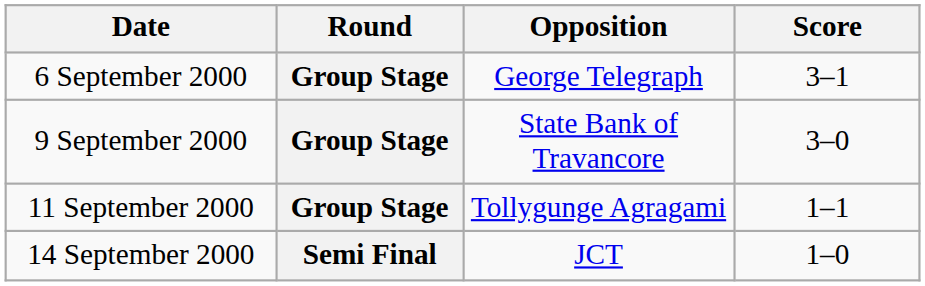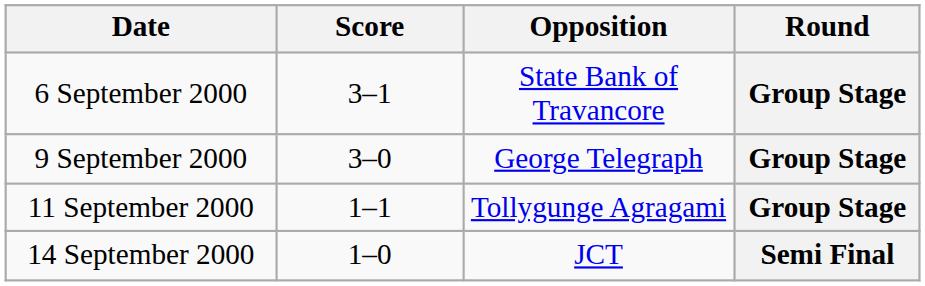 <table class="wikitable plainrowheaders" style="text-align:center;margin-left:1em;float:right; font-size:85%;">
 <tr>
 <th scope=col width="120">Date</th>
+<th scope=col width="80">Score</th>
+<th scope=col width="120">Opposition</th>
 <th scope=col width="80">Round</th>
-<th scope=col width="120">Opposition</th>
-<th scope=col width="80">Score</th>
 </tr>
 <tr>
 <td>6 September 2000</td>
+<td>3–1</td>
+<td><a href='#'>State Bank of Travancore</a></td>
 <th scope=row style="text-align:center">Group Stage</th>
-<td><a href='#'>George Telegraph</a></td>
-<td>3–1</td>
 </tr>
 <tr>
 <td>9 September 2000</td>
+<td>3–0</td>
+<td><a href='#'>George Telegraph</a></td>
 <th scope=row style="text-align:center">Group Stage</th>
-<td><a href='#'>State Bank of Travancore</a></td>
-<td>3–0</td>
 </tr>
 <tr>
 <td>11 September 2000</td>
+<td>1–1</td>
+<td><a href='#'>Tollygunge Agragami</a></td>
 <th scope=row style="text-align:center">Group Stage</th>
-<td><a href='#'>Tollygunge Agragami</a></td>
-<td>1–1</td>
 </tr>
 <tr>
 <td>14 September 2000</td>
+<td>1–0</td>
+<td><a href='#'>JCT</a></td>
 <th scope=row style="text-align:center">Semi Final</th>
-<td><a href='#'>JCT</a></td>
-<td>1–0</td>
 </tr>
 </table>
